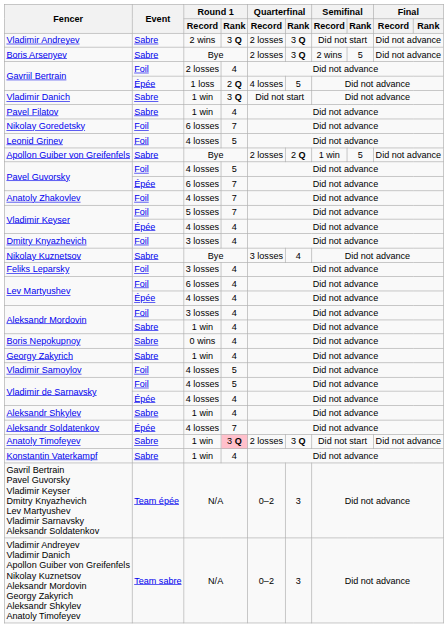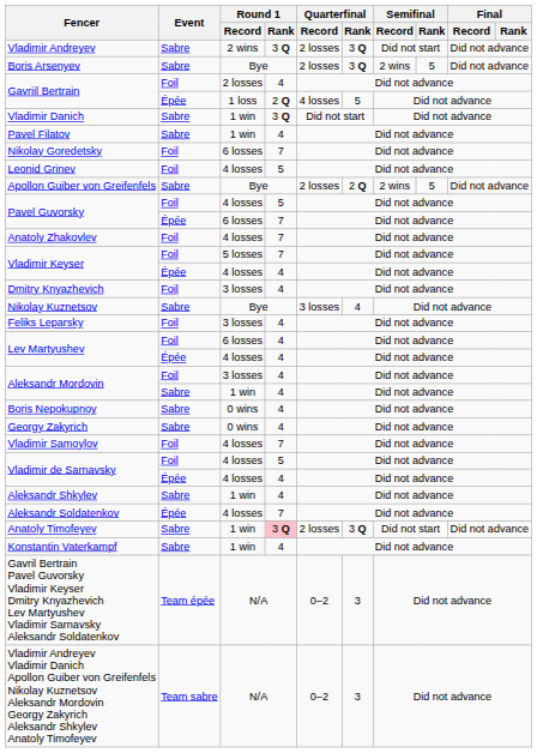 <table class=wikitable style="font-size:90%">
 <tr>
 <th rowspan="2">Fencer</th>
 <th rowspan="2">Event</th>
 <th colspan="2">Round 1</th>
 <th colspan="2">Quarterfinal</th>
 <th colspan="2">Semifinal</th>
 <th colspan="2">Final</th>
 </tr>
 <tr>
 <th>Record</th>
 <th>Rank</th>
 <th>Record</th>
 <th>Rank</th>
 <th>Record</th>
 <th>Rank</th>
 <th>Record</th>
 <th>Rank</th>
 </tr>
 <tr>
 <td><a href='#'>Vladimir Andreyev</a></td>
 <td><a href='#'>Sabre</a></td>
 <td align=center>2 wins</td>
 <td align=center>3 <strong>Q</strong></td>
 <td align=center>2 losses</td>
 <td align=center>3 <strong>Q</strong></td>
 <td align=center colspan=2>Did not start</td>
 <td align=center colspan=2>Did not advance</td>
 </tr>
 <tr>
 <td><a href='#'>Boris Arsenyev</a></td>
 <td><a href='#'>Sabre</a></td>
 <td align=center colspan=2>Bye</td>
 <td align=center>2 losses</td>
 <td align=center>3 <strong>Q</strong></td>
 <td align=center>2 wins</td>
 <td align=center>5</td>
 <td align=center colspan=2>Did not advance</td>
 </tr>
 <tr>
 <td rowspan=2><a href='#'>Gavriil Bertrain</a></td>
 <td><a href='#'>Foil</a></td>
 <td align=center>2 losses</td>
 <td align=center>4</td>
 <td align=center colspan=6>Did not advance</td>
 </tr>
 <tr>
 <td><a href='#'>Épée</a></td>
 <td align=center>1 loss</td>
 <td align=center>2 <strong>Q</strong></td>
 <td align=center>4 losses</td>
 <td align=center>5</td>
 <td align=center colspan=4>Did not advance</td>
 </tr>
 <tr>
 <td><a href='#'>Vladimir Danich</a></td>
 <td><a href='#'>Sabre</a></td>
 <td align=center>1 win</td>
 <td align=center>3 <strong>Q</strong></td>
 <td align=center colspan=2>Did not start</td>
 <td align=center colspan=4>Did not advance</td>
 </tr>
 <tr>
 <td><a href='#'>Pavel Filatov</a></td>
 <td><a href='#'>Sabre</a></td>
 <td align=center>1 win</td>
 <td align=center>4</td>
 <td align=center colspan=6>Did not advance</td>
 </tr>
 <tr>
 <td><a href='#'>Nikolay Goredetsky</a></td>
 <td><a href='#'>Foil</a></td>
 <td align=center>6 losses</td>
 <td align=center>7</td>
 <td align=center colspan=6>Did not advance</td>
 </tr>
 <tr>
 <td><a href='#'>Leonid Grinev</a></td>
 <td><a href='#'>Foil</a></td>
 <td align=center>4 losses</td>
 <td align=center>5</td>
 <td align=center colspan=6>Did not advance</td>
 </tr>
 <tr>
 <td><a href='#'>Apollon Guiber von Greifenfels</a></td>
 <td><a href='#'>Sabre</a></td>
 <td align=center colspan=2>Bye</td>
 <td align=center>2 losses</td>
 <td align=center>2 <strong>Q</strong></td>
-<td align=center>1 win</td>
+<td align=center>2 wins</td>
 <td align=center>5</td>
 <td align=center colspan=2>Did not advance</td>
 </tr>
 <tr>
 <td rowspan=2><a href='#'>Pavel Guvorsky</a></td>
 <td><a href='#'>Foil</a></td>
 <td align=center>4 losses</td>
 <td align=center>5</td>
 <td align=center colspan=6>Did not advance</td>
 </tr>
 <tr>
 <td><a href='#'>Épée</a></td>
 <td align=center>6 losses</td>
 <td align=center>7</td>
 <td align=center colspan=6>Did not advance</td>
 </tr>
 <tr>
 <td><a href='#'>Anatoly Zhakovlev</a></td>
 <td><a href='#'>Foil</a></td>
 <td align=center>4 losses</td>
 <td align=center>7</td>
 <td align=center colspan=6>Did not advance</td>
 </tr>
 <tr>
 <td rowspan=2><a href='#'>Vladimir Keyser</a></td>
 <td><a href='#'>Foil</a></td>
 <td align=center>5 losses</td>
 <td align=center>7</td>
 <td align=center colspan=6>Did not advance</td>
 </tr>
 <tr>
 <td><a href='#'>Épée</a></td>
 <td align=center>4 losses</td>
 <td align=center>4</td>
 <td align=center colspan=6>Did not advance</td>
 </tr>
 <tr>
 <td><a href='#'>Dmitry Knyazhevich</a></td>
 <td><a href='#'>Foil</a></td>
 <td align=center>3 losses</td>
 <td align=center>4</td>
 <td align=center colspan=6>Did not advance</td>
 </tr>
 <tr>
 <td><a href='#'>Nikolay Kuznetsov</a></td>
 <td><a href='#'>Sabre</a></td>
 <td align=center colspan=2>Bye</td>
 <td align=center>3 losses</td>
 <td align=center>4</td>
 <td align=center colspan=4>Did not advance</td>
 </tr>
 <tr>
 <td><a href='#'>Feliks Leparsky</a></td>
 <td><a href='#'>Foil</a></td>
 <td align=center>3 losses</td>
 <td align=center>4</td>
 <td align=center colspan=6>Did not advance</td>
 </tr>
 <tr>
 <td rowspan=2><a href='#'>Lev Martyushev</a></td>
 <td><a href='#'>Foil</a></td>
 <td align=center>6 losses</td>
 <td align=center>4</td>
 <td align=center colspan=6>Did not advance</td>
 </tr>
 <tr>
 <td><a href='#'>Épée</a></td>
 <td align=center>4 losses</td>
 <td align=center>4</td>
 <td align=center colspan=6>Did not advance</td>
 </tr>
 <tr>
 <td rowspan=2><a href='#'>Aleksandr Mordovin</a></td>
 <td><a href='#'>Foil</a></td>
 <td align=center>3 losses</td>
 <td align=center>4</td>
 <td align=center colspan=6>Did not advance</td>
 </tr>
 <tr>
 <td><a href='#'>Sabre</a></td>
 <td align=center>1 win</td>
 <td align=center>4</td>
 <td align=center colspan=6>Did not advance</td>
 </tr>
 <tr>
 <td><a href='#'>Boris Nepokupnoy</a></td>
 <td><a href='#'>Sabre</a></td>
 <td align=center>0 wins</td>
 <td align=center>4</td>
 <td align=center colspan=6>Did not advance</td>
 </tr>
 <tr>
 <td><a href='#'>Georgy Zakyrich</a></td>
 <td><a href='#'>Sabre</a></td>
-<td align=center>1 win</td>
+<td align=center>0 wins</td>
 <td align=center>4</td>
 <td align=center colspan=6>Did not advance</td>
 </tr>
 <tr>
 <td><a href='#'>Vladimir Samoylov</a></td>
 <td><a href='#'>Foil</a></td>
 <td align=center>4 losses</td>
-<td align=center>5</td>
+<td align=center>7</td>
 <td align=center colspan=6>Did not advance</td>
 </tr>
 <tr>
 <td rowspan=2><a href='#'>Vladimir de Sarnavsky</a></td>
 <td><a href='#'>Foil</a></td>
 <td align=center>4 losses</td>
 <td align=center>5</td>
 <td align=center colspan=6>Did not advance</td>
 </tr>
 <tr>
 <td><a href='#'>Épée</a></td>
 <td align=center>4 losses</td>
 <td align=center>4</td>
 <td align=center colspan=6>Did not advance</td>
 </tr>
 <tr>
 <td><a href='#'>Aleksandr Shkylev</a></td>
 <td><a href='#'>Sabre</a></td>
 <td align=center>1 win</td>
 <td align=center>4</td>
 <td align=center colspan=6>Did not advance</td>
 </tr>
 <tr>
 <td><a href='#'>Aleksandr Soldatenkov</a></td>
 <td><a href='#'>Épée</a></td>
 <td align=center>4 losses</td>
 <td align=center>7</td>
 <td align=center colspan=6>Did not advance</td>
 </tr>
 <tr>
 <td><a href='#'>Anatoly Timofeyev</a></td>
 <td><a href='#'>Sabre</a></td>
 <td align=center>1 win</td>
 <td align=center style="background: pink;">3 <strong>Q</strong></td>
 <td align=center>2 losses</td>
 <td align=center>3 <strong>Q</strong></td>
 <td align=center colspan=2>Did not start</td>
 <td align=center colspan=2>Did not advance</td>
 </tr>
 <tr>
 <td><a href='#'>Konstantin Vaterkampf</a></td>
 <td><a href='#'>Sabre</a></td>
 <td align=center>1 win</td>
 <td align=center>4</td>
 <td align=center colspan=6>Did not advance</td>
 </tr>
 <tr>
 <td>Gavril Bertrain <br> Pavel Guvorsky <br> Vladimir Keyser <br> Dmitry Knyazhevich <br> Lev Martyushev <br> Vladimir Sarnavsky <br> Aleksandr Soldatenkov</td>
 <td><a href='#'>Team épée</a></td>
 <td align=center colspan=2>N/A</td>
 <td align=center>0–2</td>
 <td align=center>3</td>
 <td align=center colspan=4>Did not advance</td>
 </tr>
 <tr>
 <td>Vladimir Andreyev <br> Vladimir Danich <br> Apollon Guiber von Greifenfels <br> Nikolay Kuznetsov <br> Aleksandr Mordovin <br> Georgy Zakyrich <br> Aleksandr Shkylev <br> Anatoly Timofeyev</td>
 <td><a href='#'>Team sabre</a></td>
 <td align=center colspan=2>N/A</td>
 <td align=center>0–2</td>
 <td align=center>3</td>
 <td align=center colspan=4>Did not advance</td>
 </tr>
 </table>
